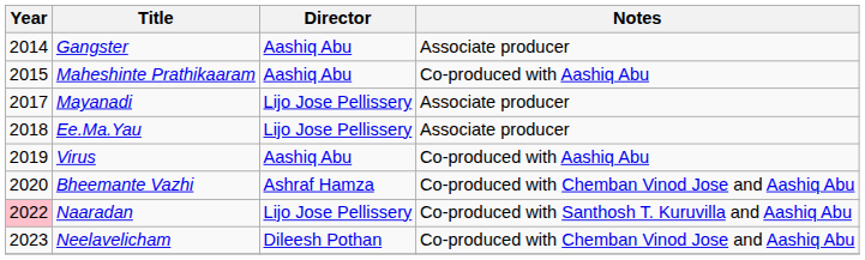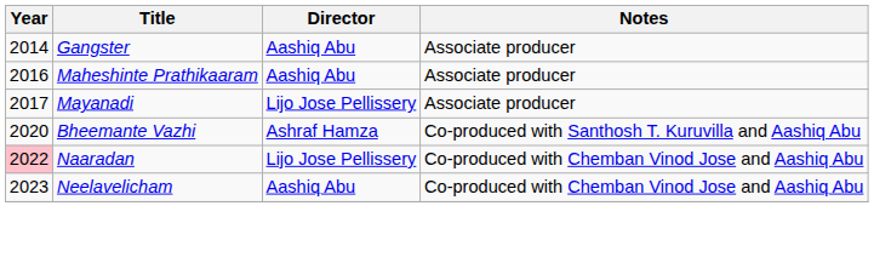 <table class="wikitable sortable">
 <tr>
 <th>Year</th>
 <th>Title</th>
 <th>Director</th>
 <th class="unsortable">Notes</th>
 </tr>
 <tr>
 <td>2014</td>
 <td><em><a href='#'>Gangster</a></em></td>
 <td><a href='#'>Aashiq Abu</a></td>
 <td>Associate producer</td>
 </tr>
 <tr>
-<td>2015</td>
+<td>2016</td>
 <td><em><a href='#'>Maheshinte Prathikaaram</a></em></td>
 <td><a href='#'>Aashiq Abu</a></td>
-<td>Co-produced with <a href='#'>Aashiq Abu</a></td>
+<td>Associate producer</td>
 </tr>
 <tr>
 <td>2017</td>
 <td><em><a href='#'>Mayanadi</a></em></td>
 <td><a href='#'>Lijo Jose Pellissery</a></td>
 <td>Associate producer</td>
 </tr>
 <tr>
-<td>2018</td>
-<td><em><a href='#'>Ee.Ma.Yau</a></em></td>
-<td><a href='#'>Lijo Jose Pellissery</a></td>
-<td>Associate producer</td>
-</tr>
-<tr>
-<td>2019</td>
-<td><em><a href='#'>Virus</a></em></td>
-<td><a href='#'>Aashiq Abu</a></td>
-<td>Co-produced with <a href='#'>Aashiq Abu</a></td>
-</tr>
-<tr>
 <td>2020</td>
 <td><em><a href='#'>Bheemante Vazhi</a></em></td>
 <td><a href='#'>Ashraf Hamza</a></td>
-<td>Co-produced with <a href='#'>Chemban Vinod Jose</a> and <a href='#'>Aashiq Abu</a></td>
+<td>Co-produced with <a href='#'>Santhosh T. Kuruvilla</a> and <a href='#'>Aashiq Abu</a></td>
 </tr>
 <tr>
 <td style="background: pink;">2022</td>
 <td><em><a href='#'>Naaradan</a></em></td>
 <td><a href='#'>Lijo Jose Pellissery</a></td>
-<td>Co-produced with <a href='#'>Santhosh T. Kuruvilla</a> and <a href='#'>Aashiq Abu</a></td>
+<td>Co-produced with <a href='#'>Chemban Vinod Jose</a> and <a href='#'>Aashiq Abu</a></td>
 </tr>
 <tr>
 <td>2023</td>
 <td><em><a href='#'>Neelavelicham</a></em></td>
-<td><a href='#'>Dileesh Pothan</a></td>
+<td><a href='#'>Aashiq Abu</a></td>
 <td>Co-produced with <a href='#'>Chemban Vinod Jose</a> and <a href='#'>Aashiq Abu</a></td>
 </tr>
 <tr>
 </tr>
 </table>
